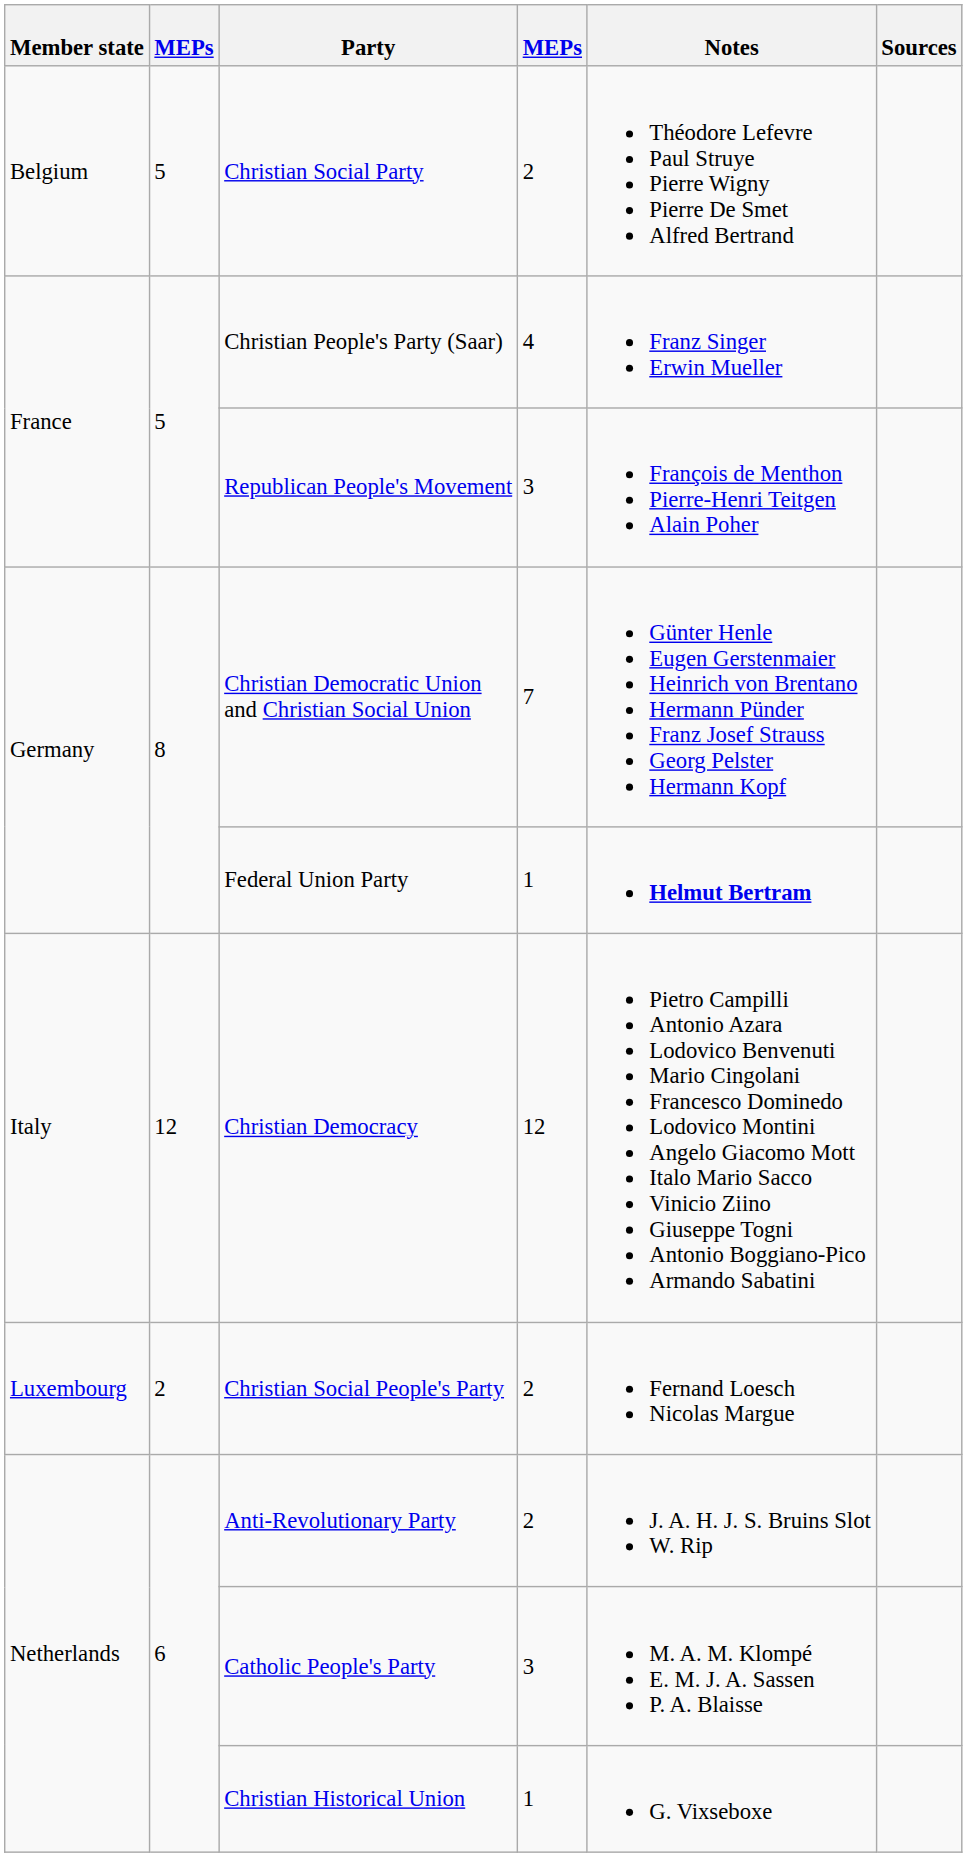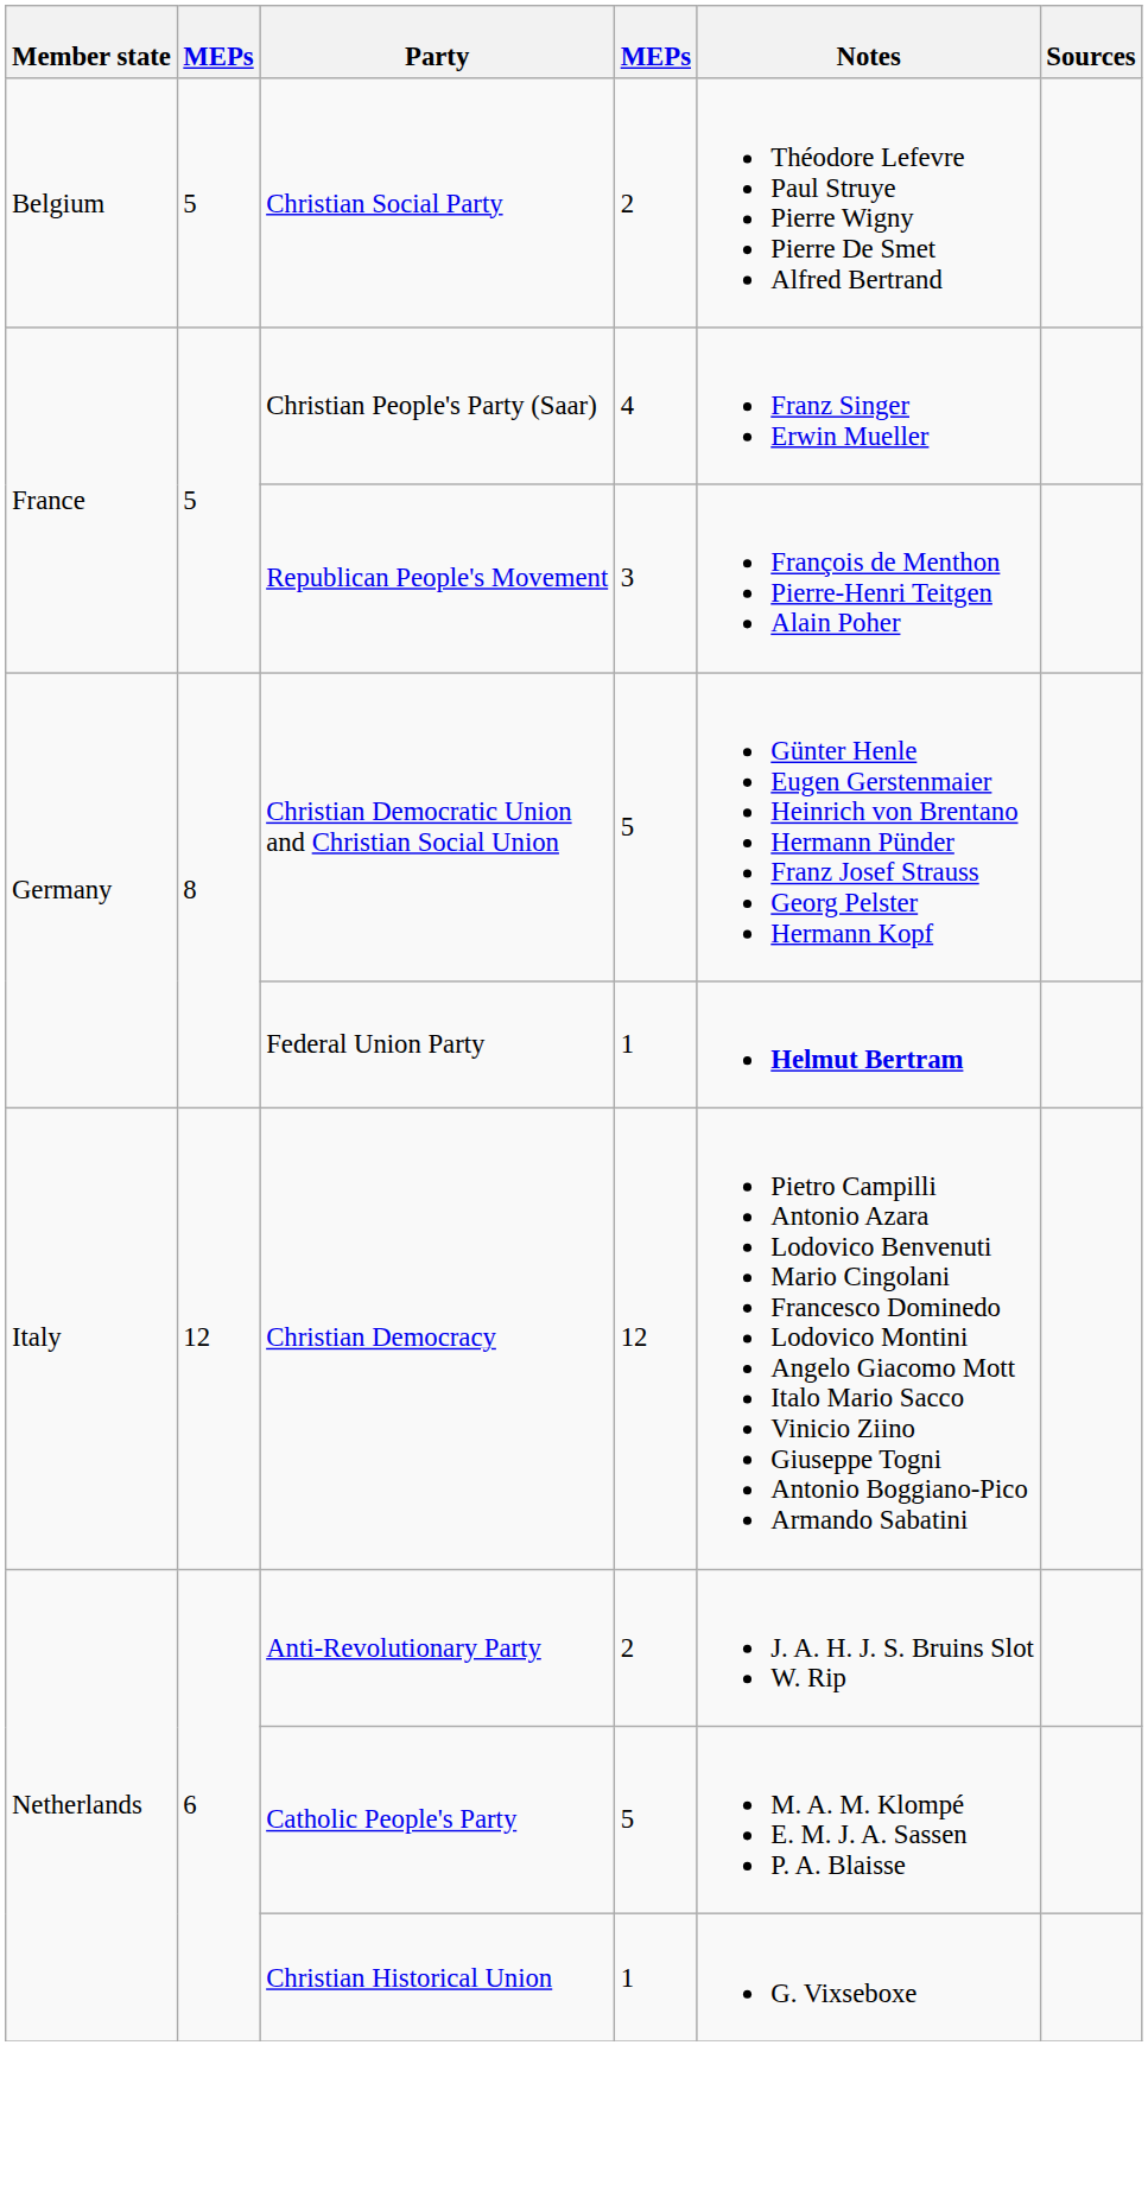 <table class="wikitable collapsible collapsed">
 <tr>
 <th><br>Member state</th>
 <th><br><a href='#'>MEPs</a></th>
 <th><br>Party</th>
 <th><br><a href='#'>MEPs</a></th>
 <th><br>Notes</th>
 <th><br>Sources</th>
 </tr>
 <tr>
 <td>Belgium</td>
 <td>5</td>
 <td><a href='#'>Christian Social Party</a></td>
 <td>2</td>
 <td><br><ul><li>Théodore Lefevre</li><li>Paul Struye</li><li>Pierre Wigny</li><li>Pierre De Smet</li><li>Alfred Bertrand</li></ul></td>
 <td></td>
 </tr>
 <tr>
 <td rowspan=2>France</td>
 <td rowspan=2>5</td>
 <td>Christian People's Party (Saar)</td>
 <td>4</td>
 <td><br><ul><li><a href='#'>Franz Singer</a></li><li><a href='#'>Erwin Mueller</a></li></ul></td>
 <td></td>
 </tr>
 <tr>
 <td><a href='#'>Republican People's Movement</a></td>
 <td>3</td>
 <td><br><ul><li><a href='#'>François de Menthon</a></li><li><a href='#'>Pierre-Henri Teitgen</a></li><li><a href='#'>Alain Poher</a></li></ul></td>
 <td></td>
 </tr>
 <tr>
 <td rowspan=2>Germany</td>
 <td rowspan=2>8</td>
 <td><a href='#'>Christian Democratic Union</a><br>and <a href='#'>Christian Social Union</a></td>
-<td>7</td>
+<td>5</td>
 <td><br><ul><li><a href='#'>Günter Henle</a></li><li><a href='#'>Eugen Gerstenmaier</a></li><li><a href='#'>Heinrich von Brentano</a></li><li><a href='#'>Hermann Pünder</a></li><li><a href='#'>Franz Josef Strauss</a></li><li><a href='#'>Georg Pelster</a></li><li><a href='#'>Hermann Kopf</a></li></ul></td>
 <td></td>
 </tr>
 <tr>
 <td>Federal Union Party</td>
 <td>1</td>
 <td><strong><br><ul><li><a href='#'>Helmut Bertram</a></li></ul></strong></td>
 <td></td>
 </tr>
 <tr>
 <td>Italy</td>
 <td>12</td>
 <td><a href='#'>Christian Democracy</a></td>
 <td>12</td>
 <td><br><ul><li>Pietro Campilli</li><li>Antonio Azara</li><li>Lodovico Benvenuti</li><li>Mario Cingolani</li><li>Francesco Dominedo</li><li>Lodovico Montini</li><li>Angelo Giacomo Mott</li><li>Italo Mario Sacco</li><li>Vinicio Ziino</li><li>Giuseppe Togni</li><li>Antonio Boggiano-Pico</li><li>Armando Sabatini</li></ul></td>
 <td></td>
 </tr>
 <tr>
-<td><a href='#'>Luxembourg</a></td>
-<td>2</td>
-<td><a href='#'>Christian Social People's Party</a></td>
-<td>2</td>
-<td><br><ul><li>Fernand Loesch</li><li>Nicolas Margue</li></ul></td>
-<td></td>
-</tr>
-<tr>
 <td rowspan=3>Netherlands</td>
 <td rowspan=3>6</td>
 <td><a href='#'>Anti-Revolutionary Party</a></td>
 <td>2</td>
 <td><br><ul><li>J. A. H. J. S. Bruins Slot</li><li>W. Rip</li></ul></td>
 <td></td>
 </tr>
 <tr>
 <td><a href='#'>Catholic People's Party</a></td>
-<td>3</td>
+<td>5</td>
 <td><br><ul><li>M. A. M. Klompé</li><li>E. M. J. A. Sassen</li><li>P. A. Blaisse</li></ul></td>
 <td></td>
 </tr>
 <tr>
 <td><a href='#'>Christian Historical Union</a></td>
 <td>1</td>
 <td><br><ul><li>G. Vixseboxe</li></ul></td>
 <td></td>
 </tr>
 </table>
